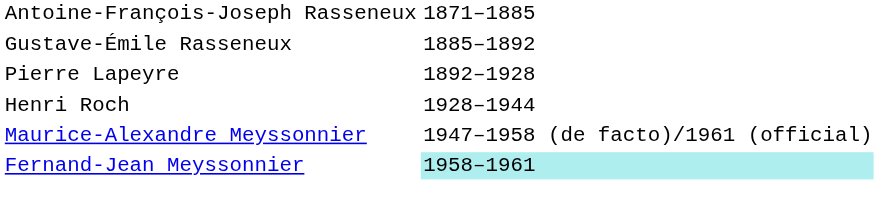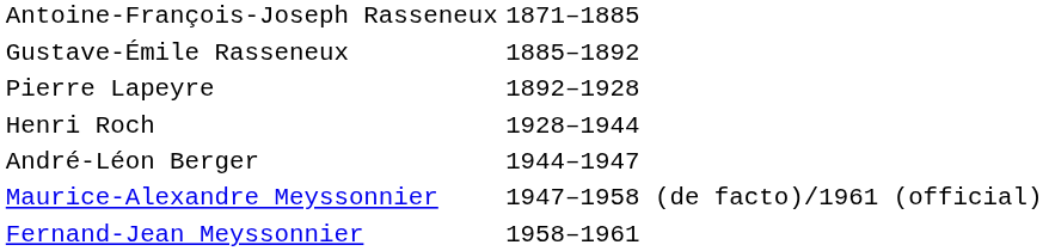 <table>
 <tr>
 <td>Antoine-François-Joseph Rasseneux</td>
 <td>1871–1885</td>
 </tr>
 <tr>
 <td>Gustave-Émile Rasseneux</td>
 <td>1885–1892</td>
 </tr>
 <tr>
 <td>Pierre Lapeyre</td>
 <td>1892–1928</td>
 </tr>
 <tr>
 <td>Henri Roch</td>
 <td>1928–1944</td>
 </tr>
 <tr>
+<td>André-Léon Berger</td>
+<td>1944–1947</td>
+</tr>
+<tr>
 <td><a href='#'>Maurice-Alexandre Meyssonnier</a></td>
 <td>1947–1958 (de facto)/1961 (official)</td>
 </tr>
 <tr>
 <td><a href='#'>Fernand-Jean Meyssonnier</a></td>
-<td style="background: paleturquoise;">1958–1961</td>
+<td>1958–1961</td>
 </tr>
 </table>
